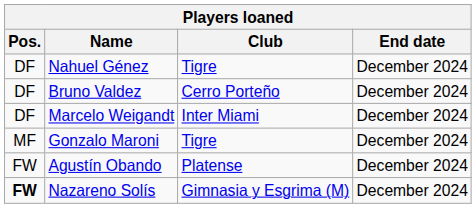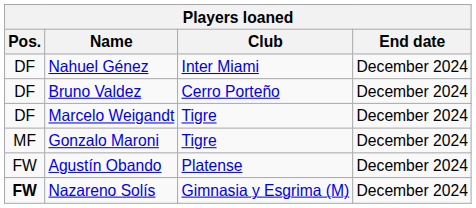 <table class="wikitable" style="font-size:95%;">
 <tr>
 <th colspan="6">Players loaned</th>
 </tr>
 <tr>
 <th>Pos.</th>
 <th>Name</th>
 <th>Club</th>
 <th>End date</th>
 </tr>
 <tr>
 <td align="center">DF</td>
 <td> <a href='#'>Nahuel Génez</a></td>
-<td> <a href='#'>Tigre</a></td>
+<td> <a href='#'>Inter Miami</a></td>
 <td>December 2024</td>
 </tr>
 <tr>
 <td align="center">DF</td>
 <td> <a href='#'>Bruno Valdez</a></td>
 <td> <a href='#'>Cerro Porteño</a></td>
 <td>December 2024</td>
 </tr>
 <tr>
 <td align="center">DF</td>
 <td> <a href='#'>Marcelo Weigandt</a></td>
-<td> <a href='#'>Inter Miami</a></td>
+<td> <a href='#'>Tigre</a></td>
 <td>December 2024</td>
 </tr>
 <tr>
 <td align="center">MF</td>
 <td> <a href='#'>Gonzalo Maroni</a></td>
 <td> <a href='#'>Tigre</a></td>
 <td>December 2024</td>
 </tr>
 <tr>
 <td align="center">FW</td>
 <td> <a href='#'>Agustín Obando</a></td>
 <td> <a href='#'>Platense</a></td>
 <td>December 2024</td>
 </tr>
 <tr>
 <td align="center"><strong>FW</strong></td>
 <td> <a href='#'>Nazareno Solís</a></td>
 <td> <a href='#'>Gimnasia y Esgrima (M)</a></td>
 <td>December 2024</td>
 </tr>
 </table>
